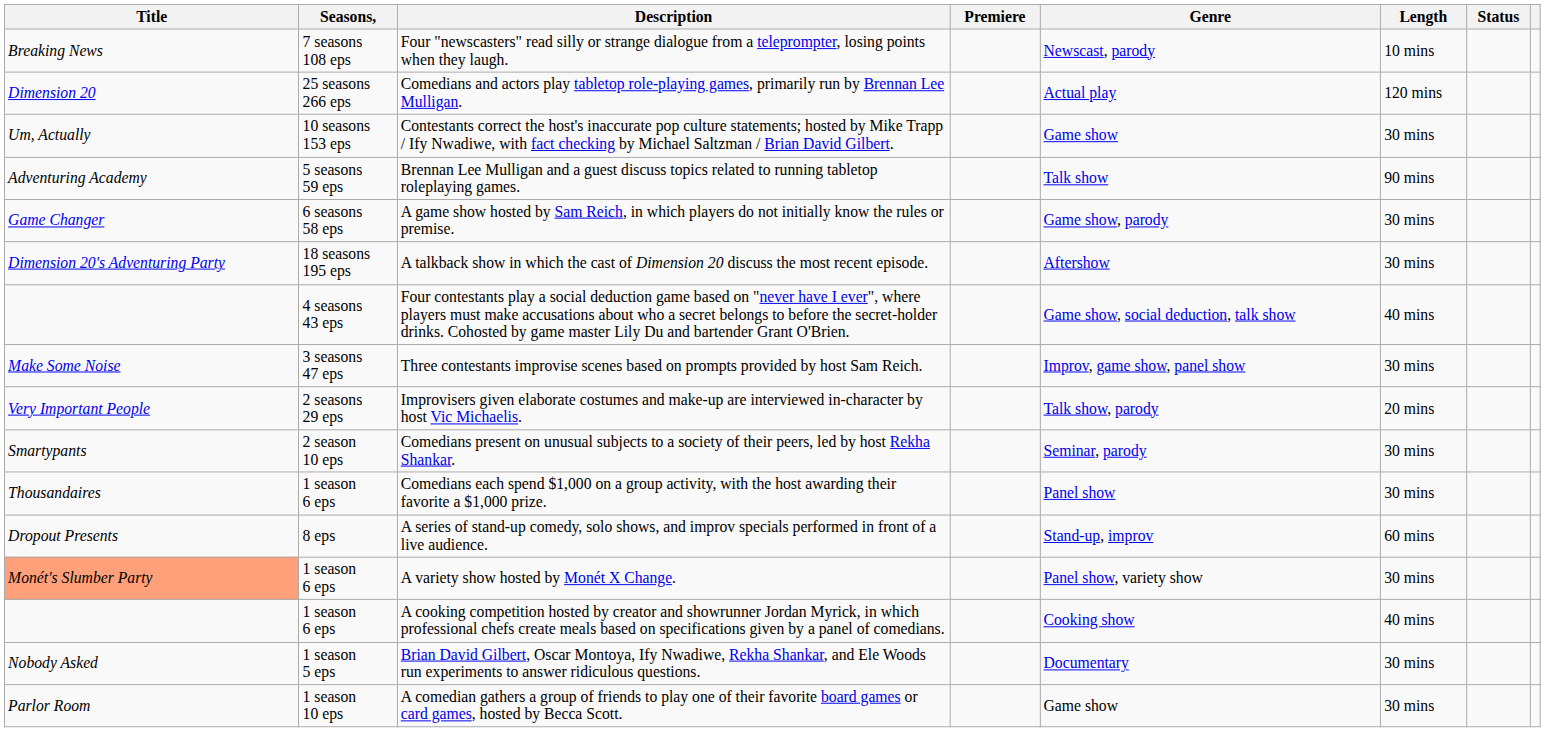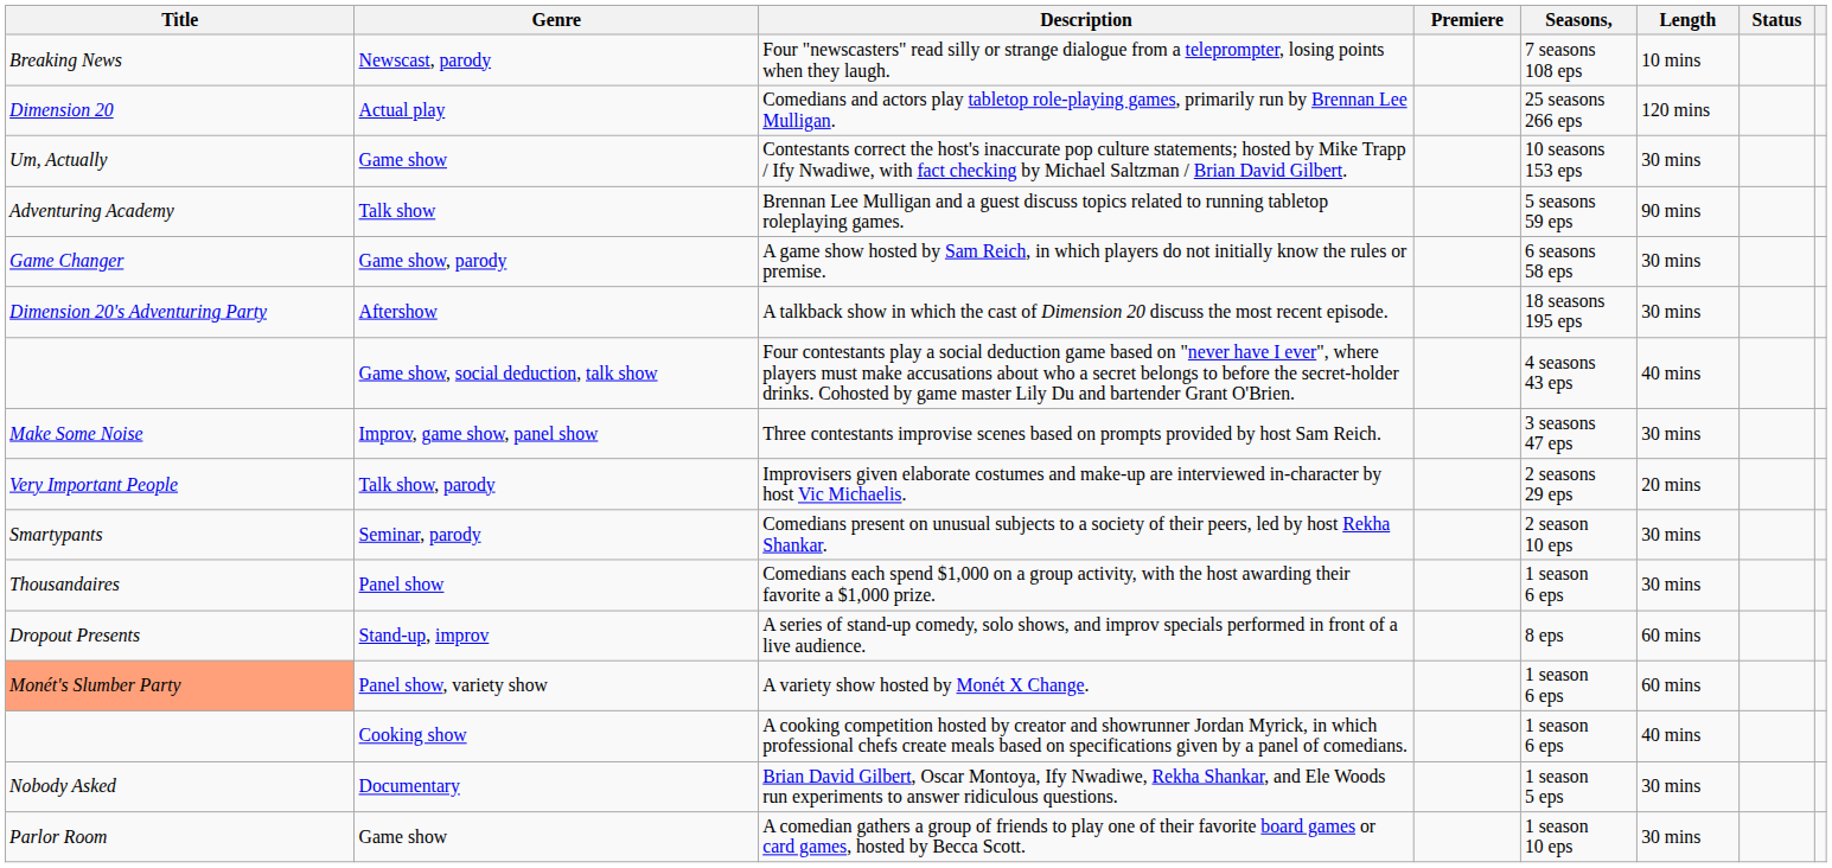 <table class="wikitable sortable">
 <tr>
 <th>Title</th>
-<th>Seasons, </th>
+<th>Genre</th>
 <th style=width:36%>Description</th>
 <th>Premiere</th>
-<th>Genre</th>
+<th>Seasons, </th>
 <th>Length</th>
 <th>Status</th>
 <th></th>
 </tr>
 <tr>
 <td><em>Breaking News</em></td>
-<td>7 seasons<br>108 eps</td>
+<td><a href='#'>Newscast</a>, <a href='#'>parody</a></td>
 <td>Four "newscasters" read silly or strange dialogue from a <a href='#'>teleprompter</a>, losing points when they laugh.</td>
 <td></td>
-<td><a href='#'>Newscast</a>, <a href='#'>parody</a></td>
+<td>7 seasons<br>108 eps</td>
 <td>10 mins</td>
 <td></td>
 <td></td>
 </tr>
 <tr>
 <td><em><a href='#'>Dimension 20</a></em></td>
-<td>25 seasons<br>266 eps</td>
+<td><a href='#'>Actual play</a></td>
 <td>Comedians and actors play <a href='#'>tabletop role-playing games</a>, primarily run by <a href='#'>Brennan Lee Mulligan</a>.</td>
 <td></td>
-<td><a href='#'>Actual play</a></td>
+<td>25 seasons<br>266 eps</td>
 <td>120 mins</td>
 <td></td>
 <td></td>
 </tr>
 <tr>
 <td><em>Um, Actually</em></td>
-<td>10 seasons<br>153 eps</td>
+<td><a href='#'>Game show</a></td>
 <td>Contestants correct the host's inaccurate pop culture statements; hosted by Mike Trapp / Ify Nwadiwe, with <a href='#'>fact checking</a> by Michael Saltzman / <a href='#'>Brian David Gilbert</a>.</td>
 <td></td>
-<td><a href='#'>Game show</a></td>
+<td>10 seasons<br>153 eps</td>
 <td>30 mins</td>
 <td></td>
 <td></td>
 </tr>
 <tr>
 <td><em>Adventuring Academy</em></td>
-<td>5 seasons<br>59 eps</td>
+<td><a href='#'>Talk show</a></td>
 <td>Brennan Lee Mulligan and a guest discuss topics related to running tabletop roleplaying games.</td>
 <td></td>
-<td><a href='#'>Talk show</a></td>
+<td>5 seasons<br>59 eps</td>
 <td>90 mins</td>
 <td></td>
 <td></td>
 </tr>
 <tr>
 <td><em><a href='#'>Game Changer</a></em></td>
-<td>6 seasons<br>58 eps</td>
+<td><a href='#'>Game show</a>, <a href='#'>parody</a></td>
 <td>A game show hosted by <a href='#'>Sam Reich</a>, in which players do not initially know the rules or premise.</td>
 <td></td>
-<td><a href='#'>Game show</a>, <a href='#'>parody</a></td>
+<td>6 seasons<br>58 eps</td>
 <td>30 mins</td>
 <td></td>
 <td></td>
 </tr>
 <tr>
 <td><a href='#'><em>Dimension 20's Adventuring Party</em></a></td>
-<td>18 seasons<br>195 eps</td>
+<td><a href='#'>Aftershow</a></td>
 <td>A talkback show in which the cast of <em>Dimension 20</em> discuss the most recent episode.</td>
 <td></td>
-<td><a href='#'>Aftershow</a></td>
+<td>18 seasons<br>195 eps</td>
 <td>30 mins</td>
 <td></td>
 <td></td>
 </tr>
 <tr>
 <td><em></em></td>
-<td>4 seasons<br>43 eps</td>
+<td><a href='#'>Game show</a>, <a href='#'>social deduction</a>, <a href='#'>talk show</a></td>
 <td>Four contestants play a social deduction game based on "<a href='#'>never have I ever</a>", where players must make accusations about who a secret belongs to before the secret-holder drinks. Cohosted by game master Lily Du and bartender Grant O'Brien.</td>
 <td></td>
-<td><a href='#'>Game show</a>, <a href='#'>social deduction</a>, <a href='#'>talk show</a></td>
+<td>4 seasons<br>43 eps</td>
 <td>40 mins</td>
 <td></td>
 <td></td>
 </tr>
 <tr>
 <td><em><a href='#'>Make Some Noise</a></em></td>
-<td>3 seasons<br>47 eps </td>
+<td><a href='#'>Improv</a>, <a href='#'>game show</a>, <a href='#'>panel show</a></td>
 <td>Three contestants improvise scenes based on prompts provided by host Sam Reich.</td>
 <td></td>
-<td><a href='#'>Improv</a>, <a href='#'>game show</a>, <a href='#'>panel show</a></td>
+<td>3 seasons<br>47 eps </td>
 <td>30 mins</td>
 <td></td>
 <td></td>
 </tr>
 <tr>
 <td><em><a href='#'>Very Important People</a></em></td>
-<td>2 seasons<br>29 eps</td>
+<td><a href='#'>Talk show</a>, <a href='#'>parody</a></td>
 <td>Improvisers given elaborate costumes and make-up are interviewed in-character by host <a href='#'>Vic Michaelis</a>.</td>
 <td></td>
-<td><a href='#'>Talk show</a>, <a href='#'>parody</a></td>
+<td>2 seasons<br>29 eps</td>
 <td>20 mins</td>
 <td></td>
 <td></td>
 </tr>
 <tr>
 <td><em>Smartypants</em></td>
-<td>2 season<br>10 eps</td>
+<td><a href='#'>Seminar</a>, <a href='#'>parody</a></td>
 <td>Comedians present on unusual subjects to a society of their peers, led by host <a href='#'>Rekha Shankar</a>.</td>
 <td></td>
-<td><a href='#'>Seminar</a>, <a href='#'>parody</a></td>
+<td>2 season<br>10 eps</td>
 <td>30 mins</td>
 <td></td>
 <td></td>
 </tr>
 <tr>
 <td><em>Thousandaires</em></td>
-<td>1 season<br>6 eps</td>
+<td><a href='#'>Panel show</a></td>
 <td>Comedians each spend $1,000 on a group activity, with the host awarding their favorite a $1,000 prize.</td>
 <td></td>
-<td><a href='#'>Panel show</a></td>
+<td>1 season<br>6 eps</td>
 <td>30 mins</td>
 <td></td>
 <td></td>
 </tr>
 <tr>
 <td><em>Dropout Presents</em></td>
-<td>8 eps</td>
+<td><a href='#'>Stand-up</a>, <a href='#'>improv</a></td>
 <td>A series of stand-up comedy, solo shows, and improv specials performed in front of a live audience.</td>
 <td></td>
-<td><a href='#'>Stand-up</a>, <a href='#'>improv</a></td>
+<td>8 eps</td>
 <td>60 mins</td>
 <td></td>
 <td><br></td>
 </tr>
 <tr>
 <td style="background: lightsalmon;"><em>Monét's Slumber Party</em></td>
-<td>1 season<br>6 eps</td>
+<td><a href='#'>Panel show</a>, variety show</td>
 <td>A variety show hosted by <a href='#'>Monét X Change</a>.</td>
 <td></td>
-<td><a href='#'>Panel show</a>, variety show</td>
-<td>30 mins</td>
+<td>1 season<br>6 eps</td>
+<td>60 mins</td>
 <td></td>
 <td></td>
 </tr>
 <tr>
 <td><em></em></td>
-<td>1 season<br>6 eps</td>
+<td><a href='#'>Cooking show</a></td>
 <td>A cooking competition hosted by creator and showrunner Jordan Myrick, in which professional chefs create meals based on specifications given by a panel of comedians.</td>
 <td></td>
-<td><a href='#'>Cooking show</a></td>
+<td>1 season<br>6 eps</td>
 <td>40 mins</td>
 <td></td>
 <td></td>
 </tr>
 <tr>
 <td><em>Nobody Asked</em></td>
-<td>1 season<br>5 eps</td>
+<td><a href='#'>Documentary</a></td>
 <td><a href='#'>Brian David Gilbert</a>, Oscar Montoya, Ify Nwadiwe, <a href='#'>Rekha Shankar</a>, and Ele Woods run experiments to answer ridiculous questions.</td>
 <td></td>
-<td><a href='#'>Documentary</a></td>
+<td>1 season<br>5 eps</td>
 <td>30 mins</td>
 <td></td>
 <td></td>
 </tr>
 <tr>
 <td><em>Parlor Room</em></td>
-<td>1 season<br>10 eps</td>
+<td>Game show</td>
 <td>A comedian gathers a group of friends to play one of their favorite <a href='#'>board games</a> or <a href='#'>card games</a>, hosted by Becca Scott.</td>
 <td></td>
-<td>Game show</td>
+<td>1 season<br>10 eps</td>
 <td>30 mins</td>
 <td></td>
 <td></td>
 </tr>
 </table>
